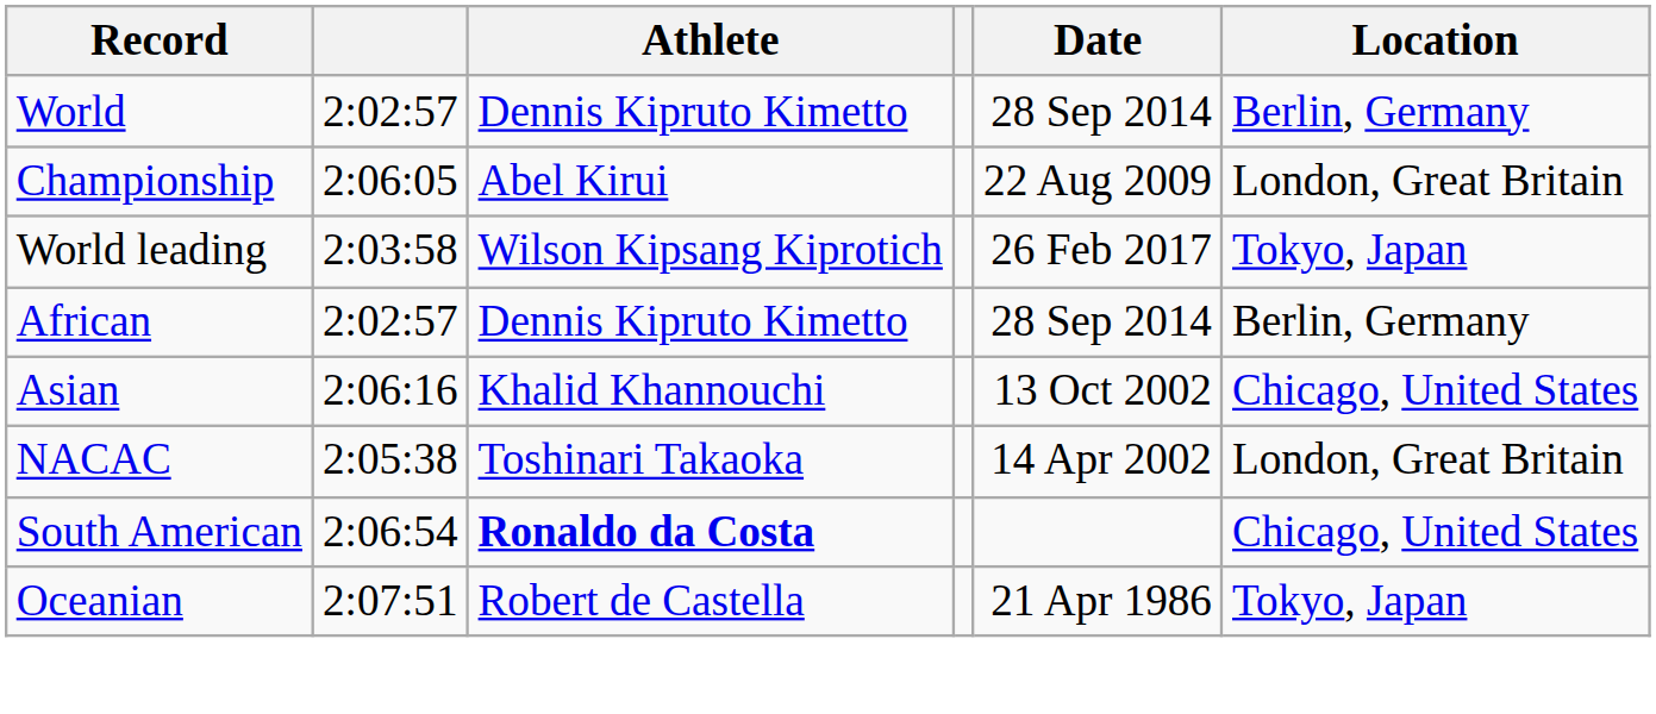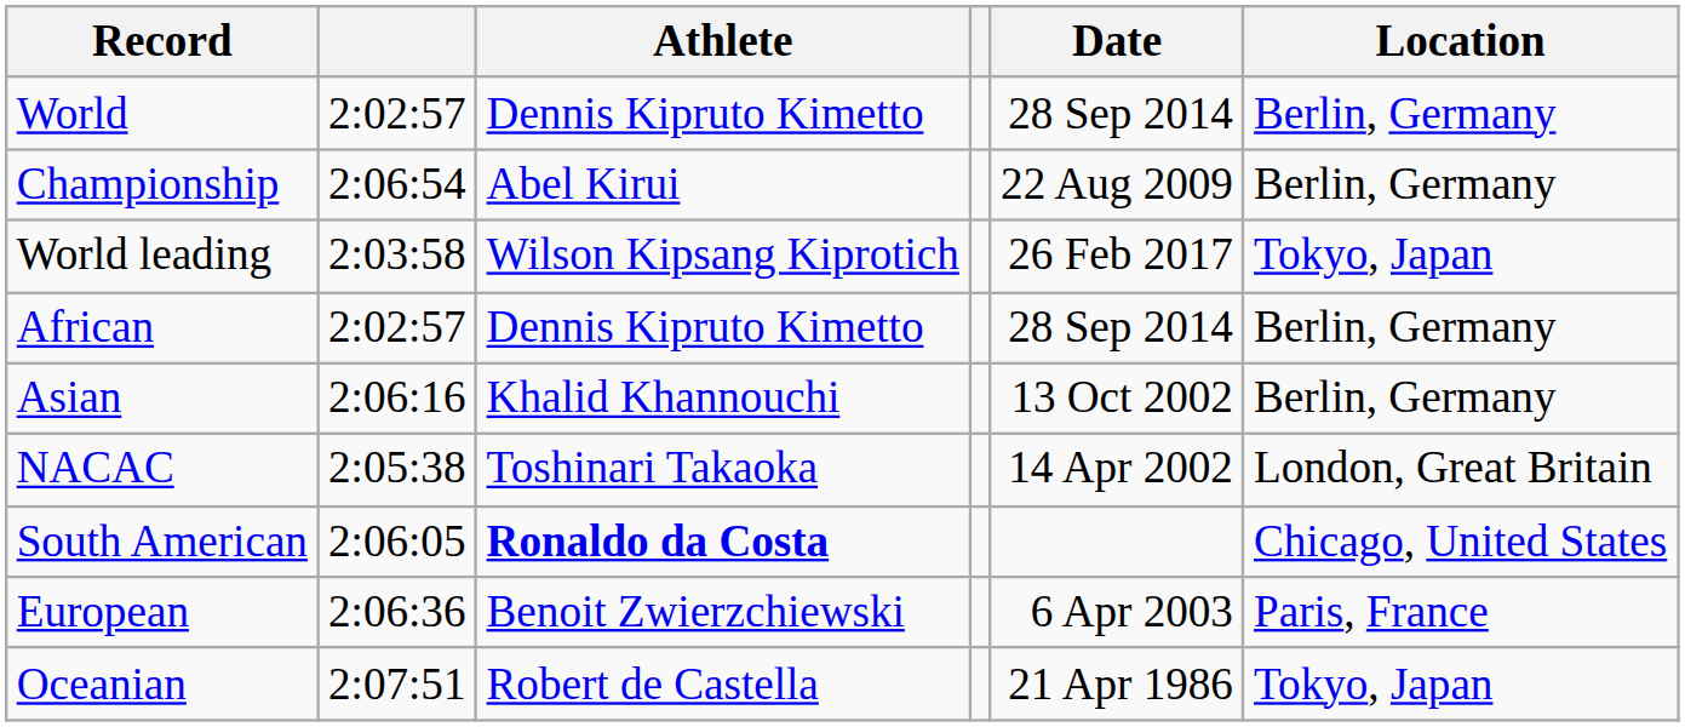 <table class="wikitable">
 <tr>
 <th>Record</th>
 <th></th>
 <th>Athlete</th>
 <th></th>
 <th>Date</th>
 <th>Location</th>
 </tr>
 <tr>
 <td><a href='#'>World</a></td>
 <td>2:02:57</td>
 <td><a href='#'>Dennis Kipruto Kimetto</a></td>
 <td></td>
 <td align=right>28 Sep 2014</td>
 <td><a href='#'>Berlin</a>, <a href='#'>Germany</a></td>
 </tr>
 <tr>
 <td><a href='#'>Championship</a></td>
-<td>2:06:05</td>
+<td>2:06:54</td>
 <td><a href='#'>Abel Kirui</a></td>
 <td></td>
 <td align=right>22 Aug 2009</td>
-<td>London, Great Britain</td>
+<td>Berlin, Germany</td>
 </tr>
 <tr>
 <td>World leading</td>
 <td>2:03:58</td>
 <td><a href='#'>Wilson Kipsang Kiprotich</a></td>
 <td></td>
 <td align=right>26 Feb 2017</td>
 <td><a href='#'>Tokyo</a>, <a href='#'>Japan</a></td>
 </tr>
 <tr>
 <td><a href='#'>African</a></td>
 <td>2:02:57</td>
 <td><a href='#'>Dennis Kipruto Kimetto</a></td>
 <td></td>
 <td align=right>28 Sep 2014</td>
 <td>Berlin, Germany</td>
 </tr>
 <tr>
 <td><a href='#'>Asian</a></td>
 <td>2:06:16</td>
 <td><a href='#'>Khalid Khannouchi</a></td>
 <td></td>
 <td align=right>13 Oct 2002</td>
-<td><a href='#'>Chicago</a>, <a href='#'>United States</a></td>
+<td>Berlin, Germany</td>
 </tr>
 <tr>
 <td><a href='#'>NACAC</a></td>
 <td>2:05:38</td>
 <td><a href='#'>Toshinari Takaoka</a></td>
 <td></td>
 <td align=right>14 Apr 2002</td>
 <td>London, Great Britain</td>
 </tr>
 <tr>
 <td><a href='#'>South American</a></td>
-<td>2:06:54</td>
+<td>2:06:05</td>
 <td><strong><a href='#'>Ronaldo da Costa</a></strong></td>
 <td></td>
 <td align=right></td>
 <td><a href='#'>Chicago</a>, <a href='#'>United States</a></td>
+</tr>
+<tr>
+<td><a href='#'>European</a></td>
+<td>2:06:36</td>
+<td><a href='#'>Benoit Zwierzchiewski</a></td>
+<td></td>
+<td align=right>6 Apr 2003</td>
+<td><a href='#'>Paris</a>, <a href='#'>France</a></td>
 </tr>
 <tr>
 <td><a href='#'>Oceanian</a></td>
 <td>2:07:51</td>
 <td><a href='#'>Robert de Castella</a></td>
 <td></td>
 <td align=right>21 Apr 1986</td>
 <td><a href='#'>Tokyo</a>, <a href='#'>Japan</a></td>
 </tr>
 </table>
